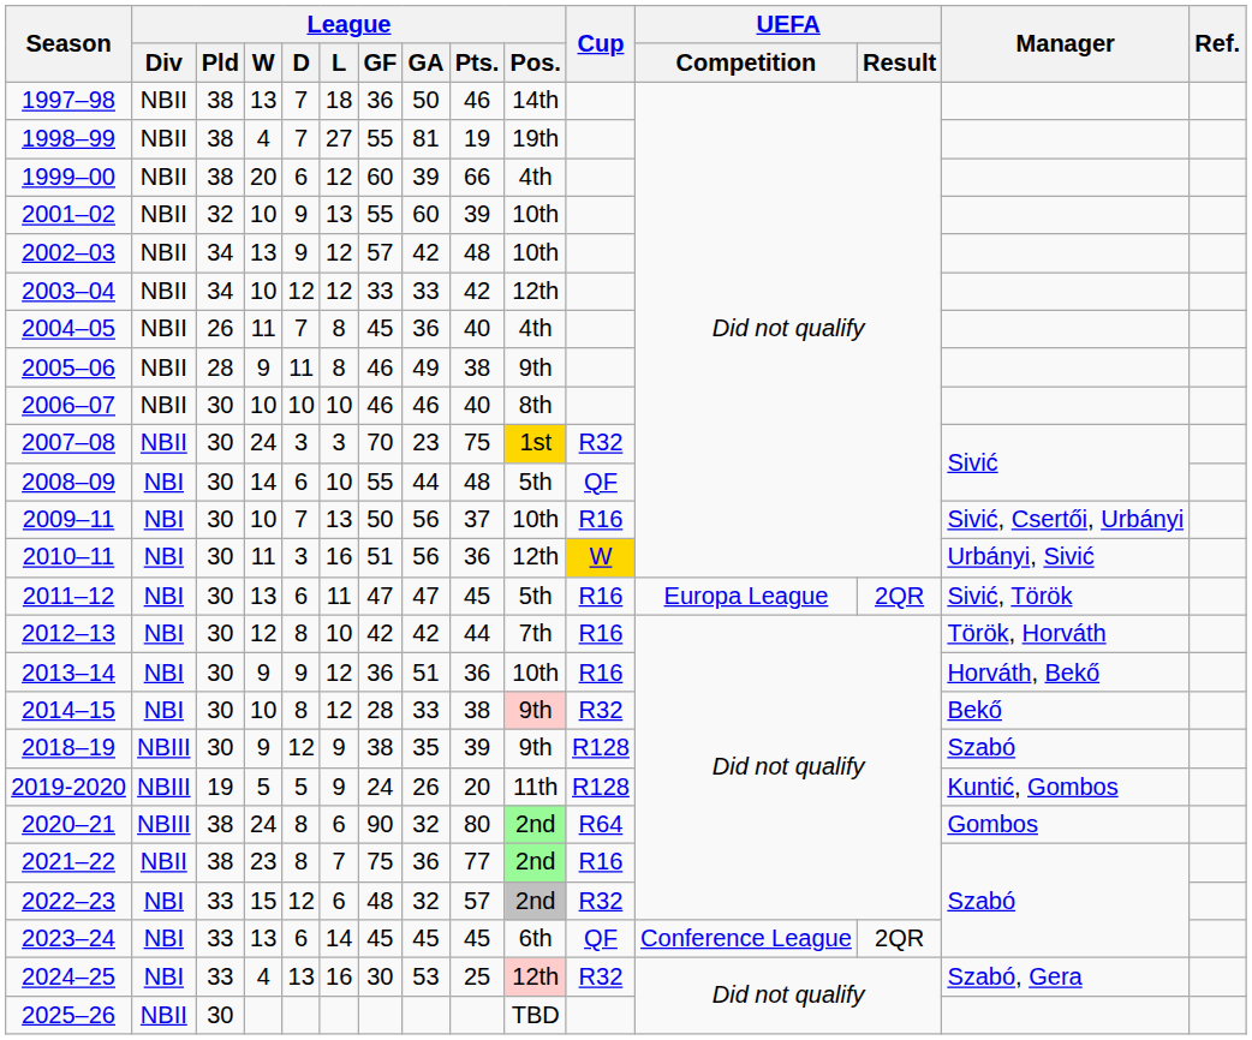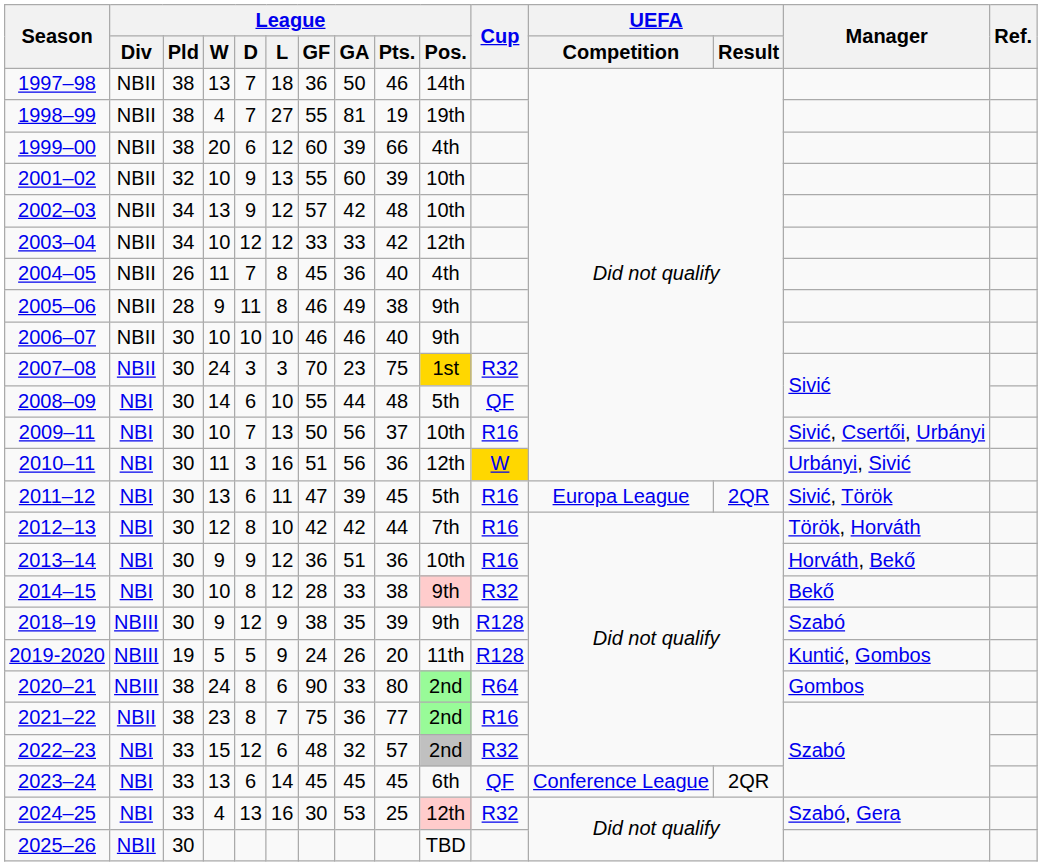 <table class="wikitable sortable"  style="text-align:center">
 <tr>
 <th rowspan="2">Season</th>
 <th colspan="9"><a href='#'>League</a></th>
 <th rowspan="2"><a href='#'>Cup</a></th>
 <th colspan="2"><a href='#'>UEFA</a></th>
 <th rowspan="2">Manager</th>
 <th rowspan="2">Ref.</th>
 </tr>
 <tr>
 <th>Div</th>
 <th>Pld</th>
 <th>W</th>
 <th>D</th>
 <th>L</th>
 <th>GF</th>
 <th>GA</th>
 <th>Pts.</th>
 <th>Pos.</th>
 <th>Competition</th>
 <th>Result</th>
 </tr>
 <tr>
 <td><a href='#'>1997–98</a></td>
 <td>NBII</td>
 <td>38</td>
 <td>13</td>
 <td>7</td>
 <td>18</td>
 <td>36</td>
 <td>50</td>
 <td>46</td>
 <td>14th</td>
 <td></td>
 <td colspan="2" rowspan="13"><em>Did not qualify</em></td>
 <td style="text-align: left;"></td>
 <td></td>
 </tr>
 <tr>
 <td><a href='#'>1998–99</a></td>
 <td>NBII</td>
 <td>38</td>
 <td>4</td>
 <td>7</td>
 <td>27</td>
 <td>55</td>
 <td>81</td>
 <td>19</td>
 <td>19th</td>
 <td></td>
 <td style="text-align: left;"></td>
 <td></td>
 </tr>
 <tr>
 <td><a href='#'>1999–00</a></td>
 <td>NBII</td>
 <td>38</td>
 <td>20</td>
 <td>6</td>
 <td>12</td>
 <td>60</td>
 <td>39</td>
 <td>66</td>
 <td>4th</td>
 <td></td>
 <td style="text-align: left;"></td>
 <td></td>
 </tr>
 <tr>
 <td><a href='#'>2001–02</a></td>
 <td>NBII</td>
 <td>32</td>
 <td>10</td>
 <td>9</td>
 <td>13</td>
 <td>55</td>
 <td>60</td>
 <td>39</td>
 <td>10th</td>
 <td></td>
 <td style="text-align: left;"></td>
 <td></td>
 </tr>
 <tr>
 <td><a href='#'>2002–03</a></td>
 <td>NBII</td>
 <td>34</td>
 <td>13</td>
 <td>9</td>
 <td>12</td>
 <td>57</td>
 <td>42</td>
 <td>48</td>
 <td>10th</td>
 <td></td>
 <td style="text-align: left;"></td>
 <td></td>
 </tr>
 <tr>
 <td><a href='#'>2003–04</a></td>
 <td>NBII</td>
 <td>34</td>
 <td>10</td>
 <td>12</td>
 <td>12</td>
 <td>33</td>
 <td>33</td>
 <td>42</td>
 <td>12th</td>
 <td></td>
 <td style="text-align: left;"></td>
 <td></td>
 </tr>
 <tr>
 <td><a href='#'>2004–05</a></td>
 <td>NBII</td>
 <td>26</td>
 <td>11</td>
 <td>7</td>
 <td>8</td>
 <td>45</td>
 <td>36</td>
 <td>40</td>
 <td>4th</td>
 <td></td>
 <td style="text-align: left;"></td>
 <td></td>
 </tr>
 <tr>
 <td><a href='#'>2005–06</a></td>
 <td>NBII</td>
 <td>28</td>
 <td>9</td>
 <td>11</td>
 <td>8</td>
 <td>46</td>
 <td>49</td>
 <td>38</td>
 <td>9th</td>
 <td></td>
 <td style="text-align: left;"></td>
 <td></td>
 </tr>
 <tr>
 <td><a href='#'>2006–07</a></td>
 <td>NBII</td>
 <td>30</td>
 <td>10</td>
 <td>10</td>
 <td>10</td>
 <td>46</td>
 <td>46</td>
 <td>40</td>
-<td>8th</td>
+<td>9th</td>
 <td></td>
 <td style="text-align: left;"></td>
 <td></td>
 </tr>
 <tr>
 <td><a href='#'>2007–08</a></td>
 <td><a href='#'>NBII</a> </td>
 <td>30</td>
 <td>24</td>
 <td>3</td>
 <td>3</td>
 <td>70</td>
 <td>23</td>
 <td>75</td>
 <td style="background:gold;" !>1st</td>
 <td><a href='#'>R32</a></td>
 <td rowspan="2" style="text-align:left;" !> <a href='#'>Sivić</a></td>
 <td></td>
 </tr>
 <tr>
 <td><a href='#'>2008–09</a></td>
 <td><a href='#'>NBI</a></td>
 <td>30</td>
 <td>14</td>
 <td>6</td>
 <td>10</td>
 <td>55</td>
 <td>44</td>
 <td>48</td>
 <td>5th</td>
 <td><a href='#'>QF</a></td>
 <td></td>
 </tr>
 <tr>
 <td><a href='#'>2009–11</a></td>
 <td><a href='#'>NBI</a></td>
 <td>30</td>
 <td>10</td>
 <td>7</td>
 <td>13</td>
 <td>50</td>
 <td>56</td>
 <td>37</td>
 <td>10th</td>
 <td><a href='#'>R16</a></td>
 <td style="text-align:left;" !> <a href='#'>Sivić</a>,  <a href='#'>Csertői</a>,  <a href='#'>Urbányi</a></td>
 <td></td>
 </tr>
 <tr>
 <td><a href='#'>2010–11</a></td>
 <td><a href='#'>NBI</a></td>
 <td>30</td>
 <td>11</td>
 <td>3</td>
 <td>16</td>
 <td>51</td>
 <td>56</td>
 <td>36</td>
 <td>12th</td>
 <td style="background:gold;" !><a href='#'>W</a></td>
 <td style="text-align:left;" !> <a href='#'>Urbányi</a>,  <a href='#'>Sivić</a></td>
 <td></td>
 </tr>
 <tr>
 <td><a href='#'>2011–12</a></td>
 <td><a href='#'>NBI</a></td>
 <td>30</td>
 <td>13</td>
 <td>6</td>
 <td>11</td>
 <td>47</td>
-<td>47</td>
+<td>39</td>
 <td>45</td>
 <td>5th</td>
 <td><a href='#'>R16</a></td>
 <td><a href='#'>Europa League</a></td>
 <td><a href='#'>2QR</a></td>
 <td style="text-align:left;" !> <a href='#'>Sivić</a>,   <a href='#'>Török</a></td>
 <td></td>
 </tr>
 <tr>
 <td><a href='#'>2012–13</a></td>
 <td><a href='#'>NBI</a></td>
 <td>30</td>
 <td>12</td>
 <td>8</td>
 <td>10</td>
 <td>42</td>
 <td>42</td>
 <td>44</td>
 <td>7th</td>
 <td><a href='#'>R16</a></td>
 <td colspan="2" rowspan="8"><em>Did not qualify</em></td>
 <td style="text-align:left;" !> <a href='#'>Török</a>,  <a href='#'>Horváth</a></td>
 <td></td>
 </tr>
 <tr>
 <td><a href='#'>2013–14</a></td>
 <td><a href='#'>NBI</a></td>
 <td>30</td>
 <td>9</td>
 <td>9</td>
 <td>12</td>
 <td>36</td>
 <td>51</td>
 <td>36</td>
 <td>10th</td>
 <td><a href='#'>R16</a></td>
 <td style="text-align:left;" !> <a href='#'>Horváth</a>,  <a href='#'>Bekő</a></td>
 <td></td>
 </tr>
 <tr>
 <td><a href='#'>2014–15</a></td>
 <td><a href='#'>NBI</a> </td>
 <td>30</td>
 <td>10</td>
 <td>8</td>
 <td>12</td>
 <td>28</td>
 <td>33</td>
 <td>38</td>
 <td style="background:#FCC;" !>9th</td>
 <td><a href='#'>R32</a></td>
 <td style="text-align:left;" !> <a href='#'>Bekő</a></td>
 <td></td>
 </tr>
 <tr>
 <td><a href='#'>2018–19</a></td>
 <td><a href='#'>NBIII</a></td>
 <td>30</td>
 <td>9</td>
 <td>12</td>
 <td>9</td>
 <td>38</td>
 <td>35</td>
 <td>39</td>
 <td>9th</td>
 <td><a href='#'>R128</a></td>
 <td style="text-align:left;" !> <a href='#'>Szabó</a></td>
 <td></td>
 </tr>
 <tr>
 <td><a href='#'>2019-2020</a></td>
 <td><a href='#'>NBIII</a></td>
 <td>19</td>
 <td>5</td>
 <td>5</td>
 <td>9</td>
 <td>24</td>
 <td>26</td>
 <td>20</td>
 <td>11th</td>
 <td><a href='#'>R128</a></td>
 <td style="text-align:left;" !> <a href='#'>Kuntić</a>,   <a href='#'>Gombos</a></td>
 <td></td>
 </tr>
 <tr>
 <td><a href='#'>2020–21</a></td>
 <td><a href='#'>NBIII</a> </td>
 <td>38</td>
 <td>24</td>
 <td>8</td>
 <td>6</td>
 <td>90</td>
-<td>32</td>
+<td>33</td>
 <td>80</td>
 <td bgcolor=PaleGreen>2nd</td>
 <td><a href='#'>R64</a></td>
 <td style="text-align:left;" !> <a href='#'>Gombos</a></td>
 <td></td>
 </tr>
 <tr>
 <td><a href='#'>2021–22</a></td>
 <td><a href='#'>NBII</a> </td>
 <td>38</td>
 <td>23</td>
 <td>8</td>
 <td>7</td>
 <td>75</td>
 <td>36</td>
 <td>77</td>
 <td bgcolor=PaleGreen>2nd</td>
 <td><a href='#'>R16</a></td>
 <td rowspan="3" style="text-align:left;" !> <a href='#'>Szabó</a></td>
 <td></td>
 </tr>
 <tr>
 <td><a href='#'>2022–23</a></td>
 <td><a href='#'>NBI</a></td>
 <td>33</td>
 <td>15</td>
 <td>12</td>
 <td>6</td>
 <td>48</td>
 <td>32</td>
 <td>57</td>
 <td style="background:silver;" !>2nd</td>
 <td><a href='#'>R32</a></td>
 <td></td>
 </tr>
 <tr>
 <td><a href='#'>2023–24</a></td>
 <td><a href='#'>NBI</a></td>
 <td>33</td>
 <td>13</td>
 <td>6</td>
 <td>14</td>
 <td>45</td>
 <td>45</td>
 <td>45</td>
 <td>6th</td>
 <td><a href='#'>QF</a></td>
 <td><a href='#'>Conference League</a></td>
 <td>2QR</td>
 <td></td>
 </tr>
 <tr>
 <td><a href='#'>2024–25</a></td>
 <td><a href='#'>NBI</a> </td>
 <td>33</td>
 <td>4</td>
 <td>13</td>
 <td>16</td>
 <td>30</td>
 <td>53</td>
 <td>25</td>
 <td style="background:#FCC;" !>12th</td>
 <td><a href='#'>R32</a></td>
 <td rowspan="2" colspan="2"><em>Did not qualify</em></td>
 <td style="text-align: left;"> <a href='#'>Szabó</a>,  <a href='#'>Gera</a></td>
 <td></td>
 </tr>
 <tr>
 <td><a href='#'>2025–26</a></td>
 <td><a href='#'>NBII</a></td>
 <td>30</td>
 <td></td>
 <td></td>
 <td></td>
 <td></td>
 <td></td>
 <td></td>
 <td>TBD</td>
 <td></td>
 <td style="text-align: left;"></td>
 <td></td>
 </tr>
 </table>
